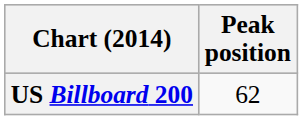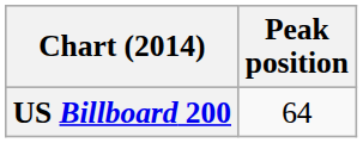 <table class="wikitable sortable plainrowheaders" style="text-align:center">
 <tr>
 <th scope="col">Chart (2014)</th>
 <th scope="col">Peak<br>position</th>
 </tr>
 <tr>
 <th scope="row">US <a href='#'><em>Billboard</em> 200</a></th>
-<td>62</td>
+<td>64</td>
 </tr>
 </table>
